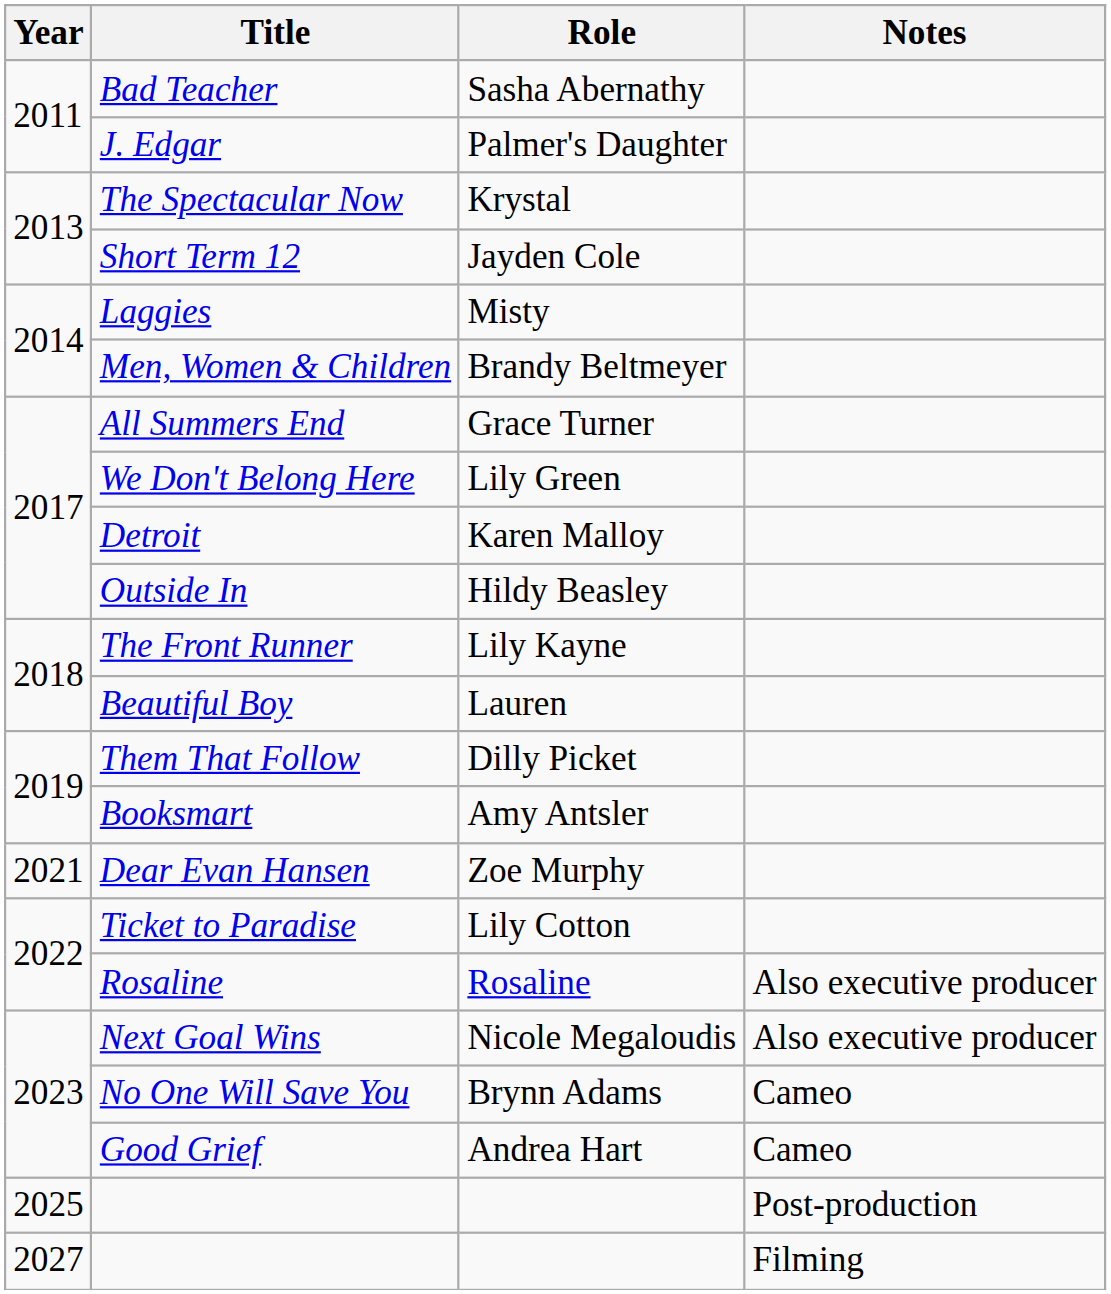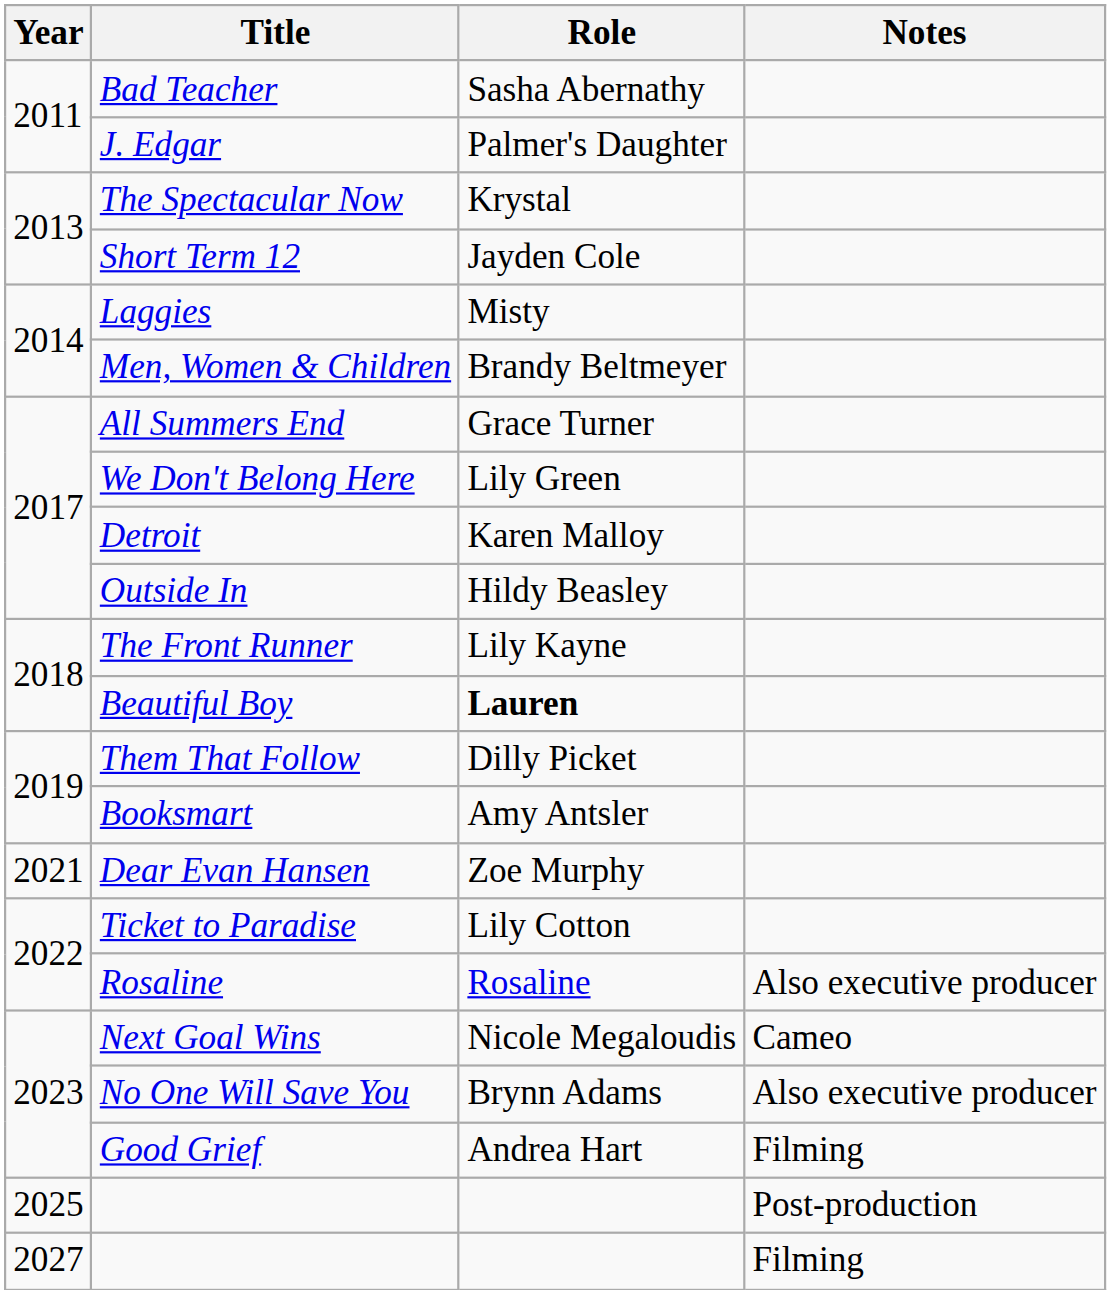 <table class="wikitable sortable">
 <tr>
 <th>Year</th>
 <th>Title</th>
 <th>Role</th>
 <th class="unsortable">Notes</th>
 </tr>
 <tr>
 <td rowspan="2">2011</td>
 <td><em><a href='#'>Bad Teacher</a></em></td>
 <td>Sasha Abernathy</td>
 <td></td>
 </tr>
 <tr>
 <td><em><a href='#'>J. Edgar</a></em></td>
 <td>Palmer's Daughter</td>
 <td></td>
 </tr>
 <tr>
 <td rowspan="2">2013</td>
 <td><em><a href='#'>The Spectacular Now</a></em></td>
 <td>Krystal</td>
 <td></td>
 </tr>
 <tr>
 <td><em><a href='#'>Short Term 12</a></em></td>
 <td>Jayden Cole</td>
 <td></td>
 </tr>
 <tr>
 <td rowspan="2">2014</td>
 <td><em><a href='#'>Laggies</a></em></td>
 <td>Misty</td>
 <td></td>
 </tr>
 <tr>
 <td><em><a href='#'>Men, Women & Children</a></em></td>
 <td>Brandy Beltmeyer</td>
 <td></td>
 </tr>
 <tr>
 <td rowspan="4">2017</td>
 <td><em><a href='#'>All Summers End</a></em></td>
 <td>Grace Turner</td>
 <td></td>
 </tr>
 <tr>
 <td><em><a href='#'>We Don't Belong Here</a></em></td>
 <td>Lily Green</td>
 <td></td>
 </tr>
 <tr>
 <td><em><a href='#'>Detroit</a></em></td>
 <td>Karen Malloy</td>
 <td></td>
 </tr>
 <tr>
 <td><em><a href='#'>Outside In</a></em></td>
 <td>Hildy Beasley</td>
 <td></td>
 </tr>
 <tr>
 <td rowspan="2">2018</td>
 <td><em><a href='#'>The Front Runner</a></em></td>
 <td>Lily Kayne</td>
 <td></td>
 </tr>
 <tr>
 <td><em><a href='#'>Beautiful Boy</a></em></td>
-<td>Lauren</td>
+<td><strong>Lauren</strong></td>
 <td></td>
 </tr>
 <tr>
 <td rowspan="2">2019</td>
 <td><em><a href='#'>Them That Follow</a></em></td>
 <td>Dilly Picket</td>
 <td></td>
 </tr>
 <tr>
 <td><em><a href='#'>Booksmart</a></em></td>
 <td>Amy Antsler</td>
 <td></td>
 </tr>
 <tr>
 <td>2021</td>
 <td><em><a href='#'>Dear Evan Hansen</a></em></td>
 <td>Zoe Murphy</td>
 <td></td>
 </tr>
 <tr>
 <td rowspan="2">2022</td>
 <td><em><a href='#'>Ticket to Paradise</a></em></td>
 <td>Lily Cotton</td>
 <td></td>
 </tr>
 <tr>
 <td><em><a href='#'>Rosaline</a></em></td>
 <td><a href='#'>Rosaline</a></td>
 <td>Also executive producer</td>
 </tr>
 <tr>
 <td rowspan="3">2023</td>
 <td><em><a href='#'>Next Goal Wins</a></em></td>
 <td>Nicole Megaloudis</td>
-<td>Also executive producer</td>
+<td>Cameo</td>
 </tr>
 <tr>
 <td><em><a href='#'>No One Will Save You</a></em></td>
 <td>Brynn Adams</td>
-<td>Cameo</td>
+<td>Also executive producer</td>
 </tr>
 <tr>
 <td><em><a href='#'>Good Grief</a></em></td>
 <td>Andrea Hart</td>
-<td>Cameo</td>
+<td>Filming<br></td>
 </tr>
 <tr>
 <td>2025</td>
 <td></td>
 <td></td>
 <td>Post-production</td>
 </tr>
 <tr>
 <td>2027</td>
 <td></td>
 <td></td>
 <td>Filming<br></td>
 </tr>
 </table>
